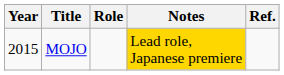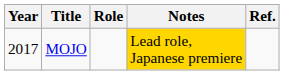 <table class="wikitable">
 <tr>
 <th>Year</th>
 <th>Title</th>
 <th>Role</th>
 <th>Notes</th>
 <th>Ref.</th>
 </tr>
 <tr>
-<td>2015</td>
+<td>2017</td>
 <td><a href='#'>MOJO</a></td>
 <td></td>
 <td style="background: gold;">Lead role,<br>Japanese premiere</td>
 <td></td>
 </tr>
 </table>
